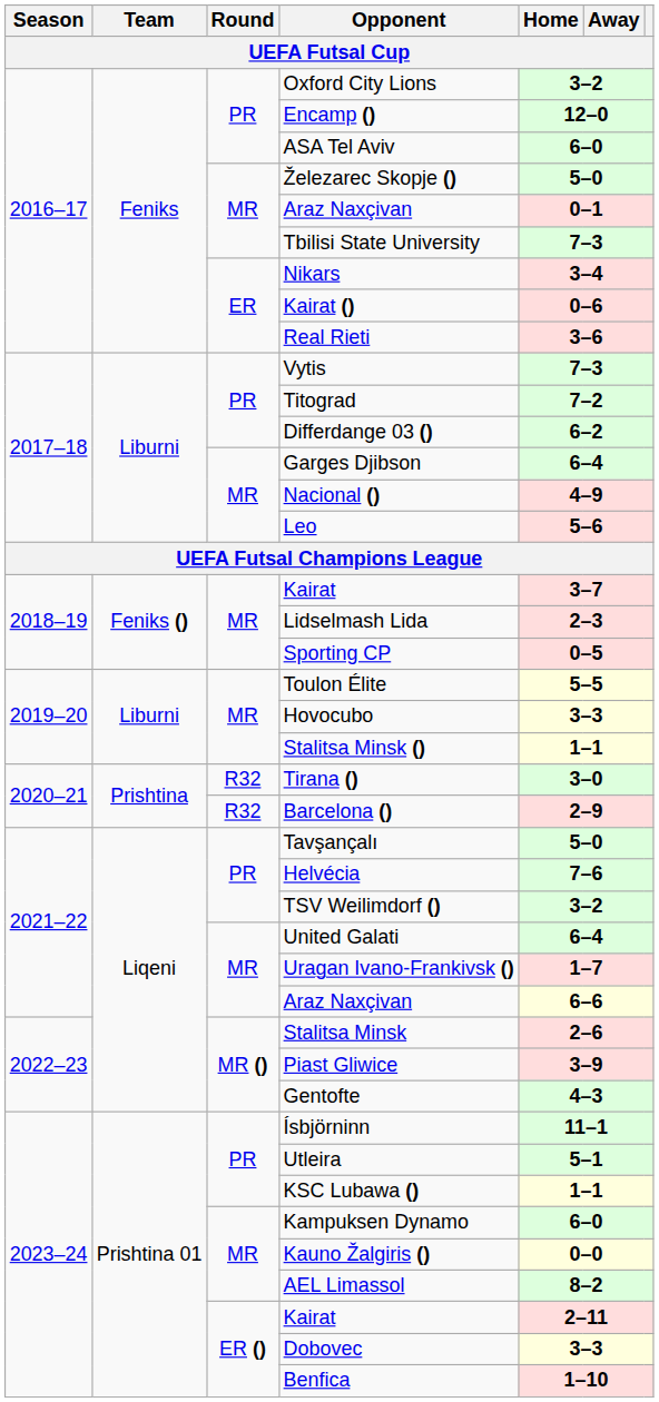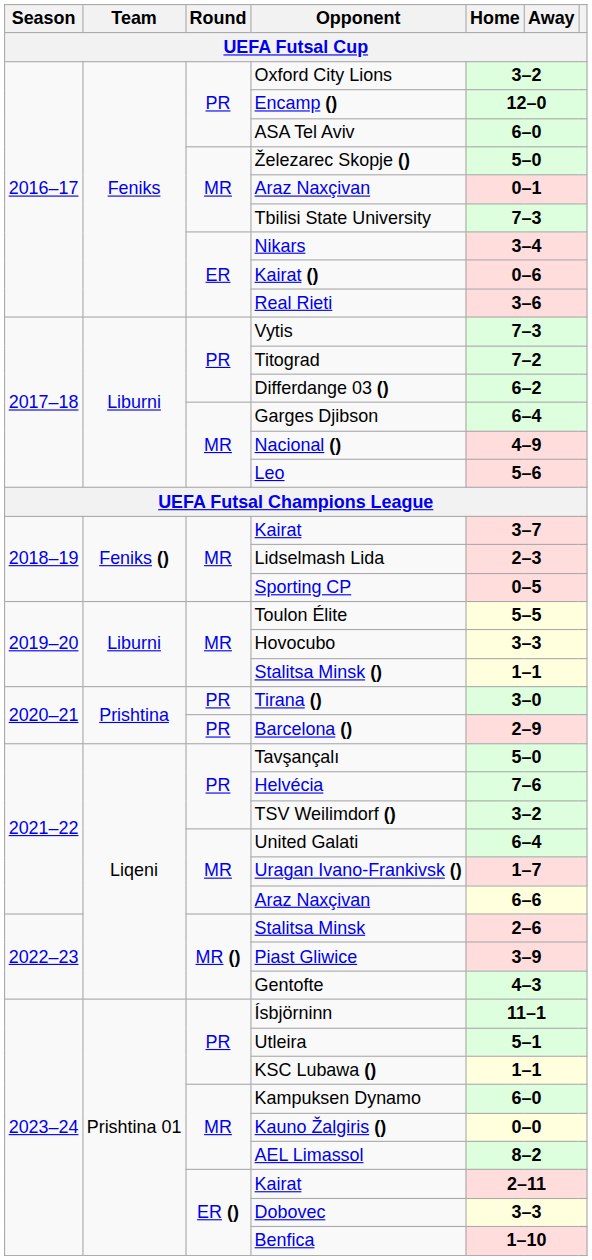 <table class="wikitable" style="text-align: center;">
 <tr>
 <th>Season</th>
 <th>Team</th>
 <th>Round</th>
 <th>Opponent</th>
 <th>Home</th>
 <th>Away</th>
 <th></th>
 </tr>
 <tr>
 <th colspan="7"><a href='#'>UEFA Futsal Cup</a></th>
 </tr>
 <tr>
 <td rowspan="9"><a href='#'>2016–17</a></td>
 <td rowspan="9"><a href='#'>Feniks</a></td>
 <td rowspan="3"><a href='#'>PR</a></td>
 <td align="left"> Oxford City Lions</td>
 <td bgcolor="#DDFFDD" colspan="3"><strong>3–2</strong></td>
 </tr>
 <tr>
 <td align="left"> <a href='#'>Encamp</a> <strong>()</strong></td>
 <td bgcolor="#DDFFDD" colspan="3"><strong>12–0</strong></td>
 </tr>
 <tr>
 <td align="left"> ASA Tel Aviv</td>
 <td bgcolor="#DDFFDD" colspan="3"><strong>6–0</strong></td>
 </tr>
 <tr>
 <td rowspan="3"><a href='#'>MR</a></td>
 <td align="left"> Železarec Skopje <strong>()</strong></td>
 <td bgcolor="#DDFFDD" colspan="3"><strong>5–0</strong></td>
 </tr>
 <tr>
 <td align="left"> <a href='#'>Araz Naxçivan</a></td>
 <td bgcolor="#FFDDDD" colspan="3"><strong>0–1</strong></td>
 </tr>
 <tr>
 <td align="left"> Tbilisi State University</td>
 <td bgcolor="#DDFFDD" colspan="3"><strong>7–3</strong></td>
 </tr>
 <tr>
 <td rowspan="3"><a href='#'>ER</a></td>
 <td align="left"> <a href='#'>Nikars</a></td>
 <td bgcolor="#FFDDDD" colspan="3"><strong>3–4</strong></td>
 </tr>
 <tr>
 <td align="left"> <a href='#'>Kairat</a> <strong>()</strong></td>
 <td bgcolor="#FFDDDD" colspan="3"><strong>0–6</strong></td>
 </tr>
 <tr>
 <td align="left"> <a href='#'>Real Rieti</a></td>
 <td bgcolor="#FFDDDD" colspan="3"><strong>3–6</strong></td>
 </tr>
 <tr>
 <td rowspan="6"><a href='#'>2017–18</a></td>
 <td rowspan="6"><a href='#'>Liburni</a></td>
 <td rowspan="3"><a href='#'>PR</a></td>
 <td align="left"> Vytis</td>
 <td bgcolor="#DDFFDD" colspan="3"><strong>7–3</strong></td>
 </tr>
 <tr>
 <td align="left"> Titograd</td>
 <td bgcolor="#DDFFDD" colspan="3"><strong>7–2</strong></td>
 </tr>
 <tr>
 <td align="left"> Differdange 03 <strong>()</strong></td>
 <td bgcolor="#DDFFDD" colspan="3"><strong>6–2</strong></td>
 </tr>
 <tr>
 <td rowspan="3"><a href='#'>MR</a></td>
 <td align="left"> Garges Djibson</td>
 <td bgcolor="#DDFFDD" colspan="3"><strong>6–4</strong></td>
 </tr>
 <tr>
 <td align="left"> <a href='#'>Nacional</a> <strong>()</strong></td>
 <td bgcolor="#FFDDDD" colspan="3"><strong>4–9</strong></td>
 </tr>
 <tr>
 <td align="left"> <a href='#'>Leo</a></td>
 <td bgcolor="#FFDDDD" colspan="3"><strong>5–6</strong></td>
 </tr>
 <tr>
 <th colspan="7"><a href='#'>UEFA Futsal Champions League</a></th>
 </tr>
 <tr>
 <td rowspan="3"><a href='#'>2018–19</a></td>
 <td rowspan="3"><a href='#'>Feniks</a> <strong>()</strong></td>
 <td rowspan="3"><a href='#'>MR</a></td>
 <td align="left"> <a href='#'>Kairat</a></td>
 <td bgcolor="#FFDDDD" colspan="3"><strong>3–7</strong></td>
 </tr>
 <tr>
 <td align="left"> Lidselmash Lida</td>
 <td bgcolor="#FFDDDD" colspan="3"><strong>2–3</strong></td>
 </tr>
 <tr>
 <td align="left"> <a href='#'>Sporting CP</a></td>
 <td bgcolor="#FFDDDD" colspan="3"><strong>0–5</strong></td>
 </tr>
 <tr>
 <td rowspan="3"><a href='#'>2019–20</a></td>
 <td rowspan="3"><a href='#'>Liburni</a></td>
 <td rowspan="3"><a href='#'>MR</a></td>
 <td align="left"> Toulon Élite</td>
 <td bgcolor="#FFFFDD" colspan="3"><strong>5–5</strong></td>
 </tr>
 <tr>
 <td align="left"> Hovocubo</td>
 <td bgcolor="#FFFFDD" colspan="3"><strong>3–3</strong></td>
 </tr>
 <tr>
 <td align="left"> <a href='#'>Stalitsa Minsk</a> <strong>()</strong></td>
 <td bgcolor="#FFFFDD" colspan="3"><strong>1–1</strong></td>
 </tr>
 <tr>
 <td rowspan="2"><a href='#'>2020–21</a></td>
 <td rowspan="2"><a href='#'>Prishtina</a></td>
-<td><a href='#'>R32</a></td>
+<td><a href='#'>PR</a></td>
 <td align="left"> <a href='#'>Tirana</a> <strong>()</strong></td>
 <td bgcolor="#DDFFDD" colspan="3"><strong>3–0</strong></td>
 </tr>
 <tr>
-<td><a href='#'>R32</a></td>
+<td><a href='#'>PR</a></td>
 <td align="left"> <a href='#'>Barcelona</a> <strong>()</strong></td>
 <td bgcolor="#FFDDDD" colspan="3"><strong>2–9</strong></td>
 </tr>
 <tr>
 <td rowspan="6"><a href='#'>2021–22</a></td>
 <td rowspan="9">Liqeni</td>
 <td rowspan="3"><a href='#'>PR</a></td>
 <td align="left"> Tavşançalı</td>
 <td bgcolor="#DDFFDD" colspan="3"><strong>5–0</strong></td>
 </tr>
 <tr>
 <td align="left"> <a href='#'>Helvécia</a></td>
 <td bgcolor="#DDFFDD" colspan="3"><strong>7–6</strong></td>
 </tr>
 <tr>
 <td align="left"> TSV Weilimdorf <strong>()</strong></td>
 <td bgcolor="#DDFFDD" colspan="3"><strong>3–2</strong></td>
 </tr>
 <tr>
 <td rowspan="3"><a href='#'>MR</a></td>
 <td align="left"> United Galati</td>
 <td bgcolor="#DDFFDD" colspan="3"><strong>6–4</strong></td>
 </tr>
 <tr>
 <td align="left"> <a href='#'>Uragan Ivano-Frankivsk</a> <strong>()</strong></td>
 <td bgcolor="#FFDDDD" colspan="3"><strong>1–7</strong></td>
 </tr>
 <tr>
 <td align="left"> <a href='#'>Araz Naxçivan</a></td>
 <td bgcolor="#FFFFDD" colspan="3"><strong>6–6</strong></td>
 </tr>
 <tr>
 <td rowspan="3"><a href='#'>2022–23</a></td>
 <td rowspan="3"><a href='#'>MR</a> <strong>()</strong></td>
 <td align="left"> <a href='#'>Stalitsa Minsk</a></td>
 <td bgcolor="#FFDDDD" colspan="3"><strong>2–6</strong></td>
 </tr>
 <tr>
 <td align="left"> <a href='#'>Piast Gliwice</a></td>
 <td bgcolor="#FFDDDD" colspan="3"><strong>3–9</strong></td>
 </tr>
 <tr>
 <td align="left"> Gentofte</td>
 <td bgcolor="#DDFFDD" colspan="3"><strong>4–3</strong></td>
 </tr>
 <tr>
 <td rowspan="9"><a href='#'>2023–24</a></td>
 <td rowspan="9">Prishtina 01</td>
 <td rowspan="3"><a href='#'>PR</a></td>
 <td align="left"> Ísbjörninn</td>
 <td bgcolor="#DDFFDD" colspan="3"><strong>11–1</strong></td>
 </tr>
 <tr>
 <td align="left"> Utleira</td>
 <td bgcolor="#DDFFDD" colspan="3"><strong>5–1</strong></td>
 </tr>
 <tr>
 <td align="left"> KSC Lubawa <strong>()</strong></td>
 <td bgcolor="#FFFFDD" colspan="3"><strong>1–1</strong></td>
 </tr>
 <tr>
 <td rowspan="3"><a href='#'>MR</a></td>
 <td align="left"> Kampuksen Dynamo</td>
 <td bgcolor="#DDFFDD" colspan="3"><strong>6–0</strong></td>
 </tr>
 <tr>
 <td align="left"> <a href='#'>Kauno Žalgiris</a> <strong>()</strong></td>
 <td bgcolor="#FFFFDD" colspan="3"><strong>0–0</strong></td>
 </tr>
 <tr>
 <td align="left"> <a href='#'>AEL Limassol</a></td>
 <td bgcolor="#DDFFDD" colspan="3"><strong>8–2</strong></td>
 </tr>
 <tr>
 <td rowspan="3"><a href='#'>ER</a> <strong>()</strong></td>
 <td align="left"> <a href='#'>Kairat</a></td>
 <td bgcolor="#FFDDDD" colspan="3"><strong>2–11</strong></td>
 </tr>
 <tr>
 <td align="left"> <a href='#'>Dobovec</a></td>
 <td bgcolor="#FFFFDD" colspan="3"><strong>3–3</strong></td>
 </tr>
 <tr>
 <td align="left"> <a href='#'>Benfica</a></td>
 <td bgcolor="#FFDDDD" colspan="3"><strong>1–10</strong></td>
 </tr>
 </table>
